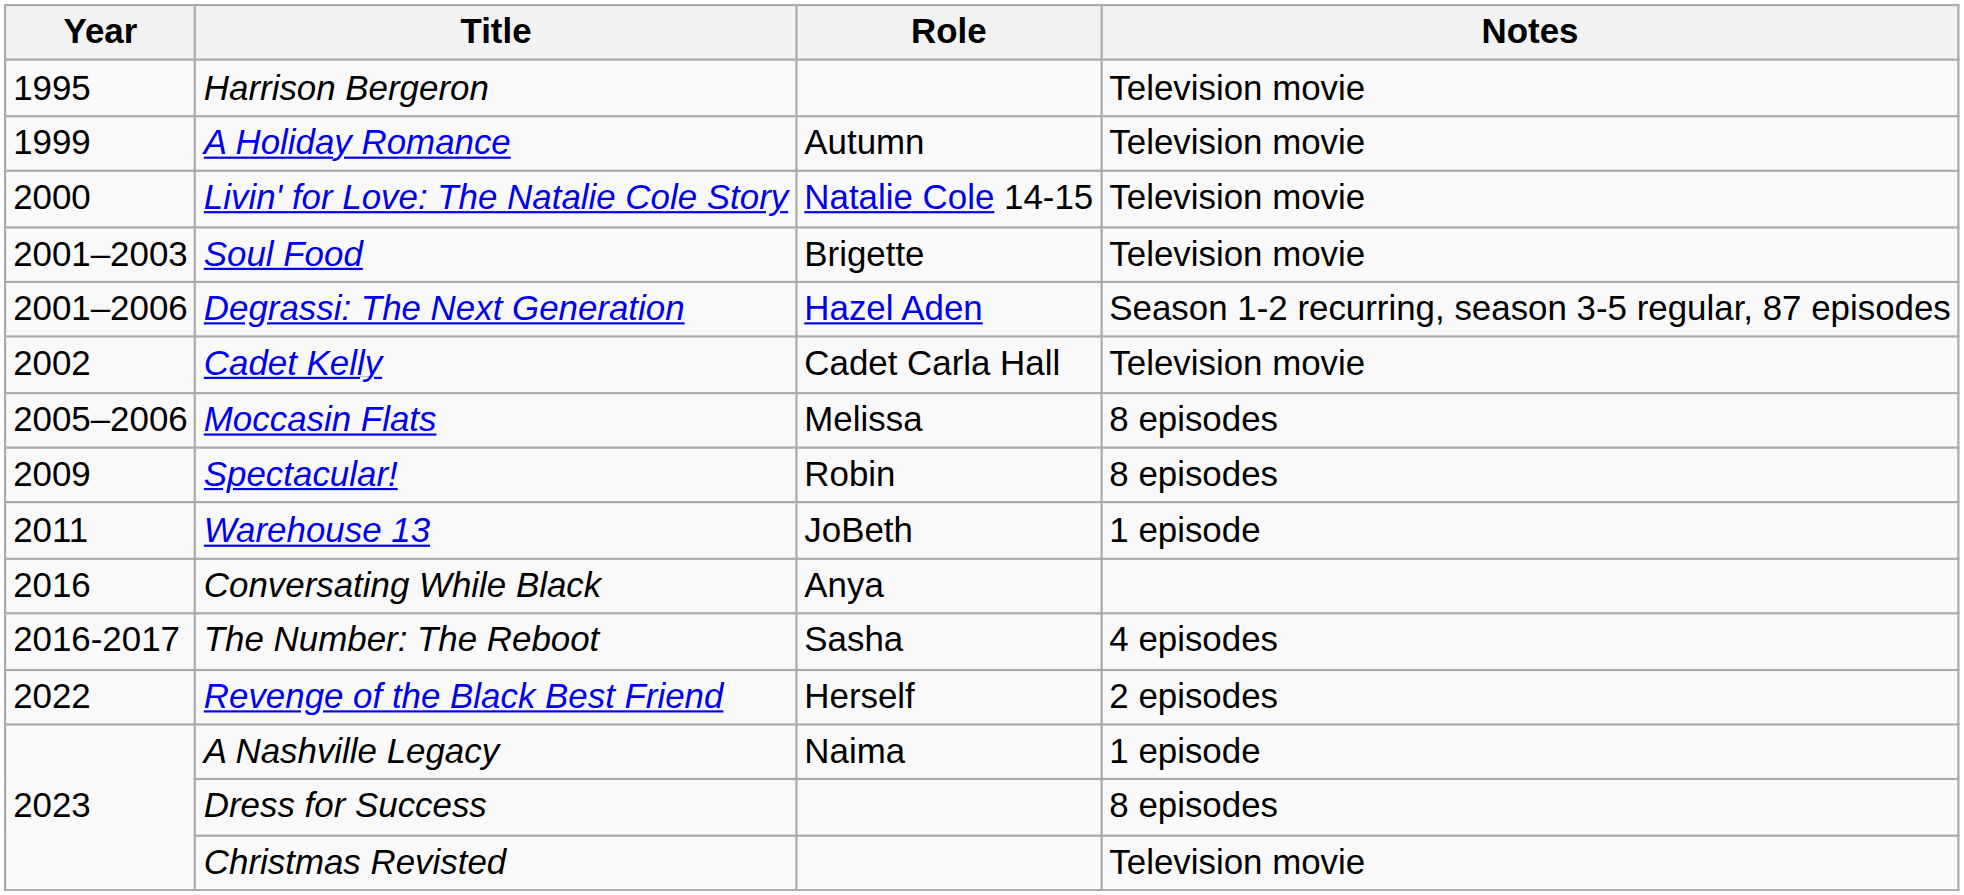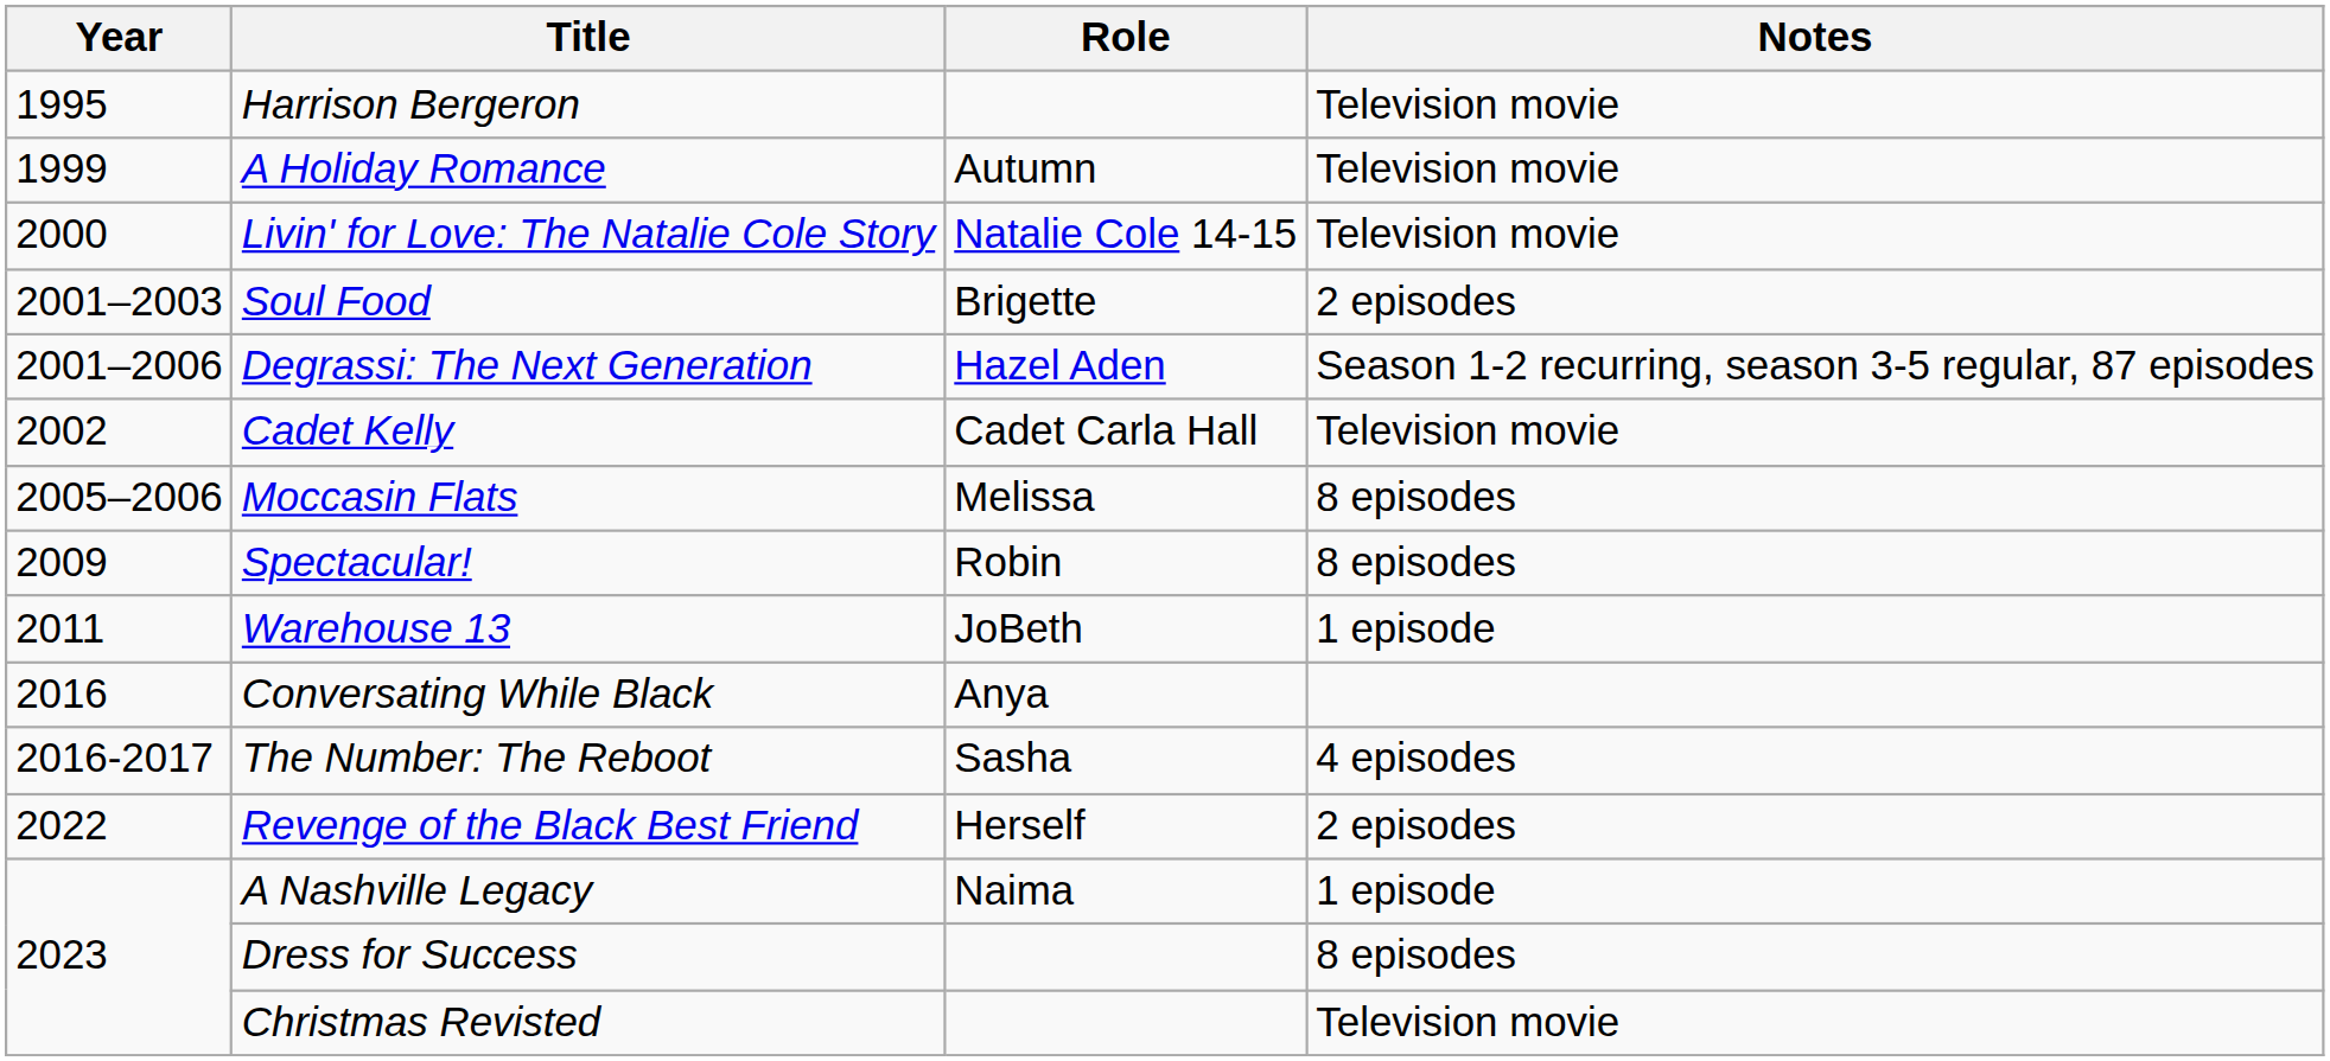 <table class="wikitable sortable">
 <tr>
 <th>Year</th>
 <th>Title</th>
 <th>Role</th>
 <th class="unsortable">Notes</th>
 </tr>
 <tr>
 <td>1995</td>
 <td><em>Harrison Bergeron</em></td>
 <td></td>
 <td>Television movie</td>
 </tr>
 <tr>
 <td>1999</td>
 <td data-sort-value="Holiday Romance, A"><em><a href='#'>A Holiday Romance</a></em></td>
 <td>Autumn</td>
 <td>Television movie</td>
 </tr>
 <tr>
 <td>2000</td>
 <td><em><a href='#'>Livin' for Love: The Natalie Cole Story</a></em></td>
 <td><a href='#'>Natalie Cole</a> 14-15</td>
 <td>Television movie</td>
 </tr>
 <tr>
 <td>2001–2003</td>
 <td><em><a href='#'>Soul Food</a></em></td>
 <td>Brigette</td>
-<td>Television movie</td>
+<td>2 episodes</td>
 </tr>
 <tr>
 <td>2001–2006</td>
 <td><em><a href='#'>Degrassi: The Next Generation</a></em></td>
 <td><a href='#'>Hazel Aden</a></td>
 <td>Season 1-2 recurring, season 3-5 regular, 87 episodes</td>
 </tr>
 <tr>
 <td>2002</td>
 <td><em><a href='#'>Cadet Kelly</a></em></td>
 <td>Cadet Carla Hall</td>
 <td>Television movie</td>
 </tr>
 <tr>
 <td>2005–2006</td>
 <td><em><a href='#'>Moccasin Flats</a></em></td>
 <td>Melissa</td>
 <td>8 episodes</td>
 </tr>
 <tr>
 <td>2009</td>
 <td><em><a href='#'>Spectacular!</a></em></td>
 <td>Robin</td>
 <td>8 episodes</td>
 </tr>
 <tr>
 <td>2011</td>
 <td><em><a href='#'>Warehouse 13</a></em></td>
 <td>JoBeth</td>
 <td>1 episode</td>
 </tr>
 <tr>
 <td>2016</td>
 <td><em>Conversating While Black</em></td>
 <td>Anya</td>
 <td></td>
 </tr>
 <tr>
 <td>2016-2017</td>
 <td data-sort-value="Number: The Reboot, The"><em>The Number: The Reboot</em></td>
 <td>Sasha</td>
 <td>4 episodes</td>
 </tr>
 <tr>
 <td>2022</td>
 <td><em><a href='#'>Revenge of the Black Best Friend</a></em></td>
 <td>Herself</td>
 <td>2 episodes</td>
 </tr>
 <tr>
 <td rowspan="3">2023</td>
 <td data-sort-value="Nashville Legacy, A"><em>A Nashville Legacy</em></td>
 <td>Naima</td>
 <td>1 episode</td>
 </tr>
 <tr>
 <td><em>Dress for Success</em></td>
 <td></td>
 <td>8 episodes</td>
 </tr>
 <tr>
 <td><em>Christmas Revisted</em></td>
 <td></td>
 <td>Television movie</td>
 </tr>
 </table>
